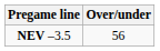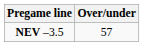 <table class="wikitable">
 <tr align="center">
 <th style=>Pregame line</th>
 <th style=>Over/under</th>
 </tr>
 <tr align="center">
 <td><strong>NEV</strong> –3.5</td>
-<td>56</td>
+<td>57</td>
 </tr>
 </table>
